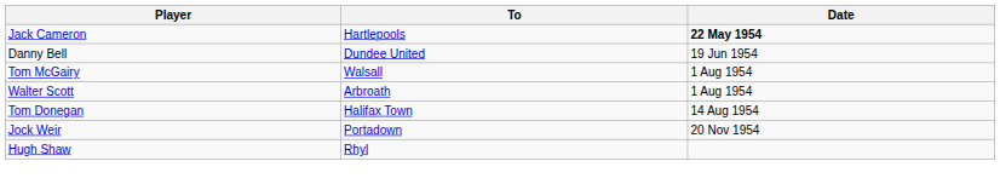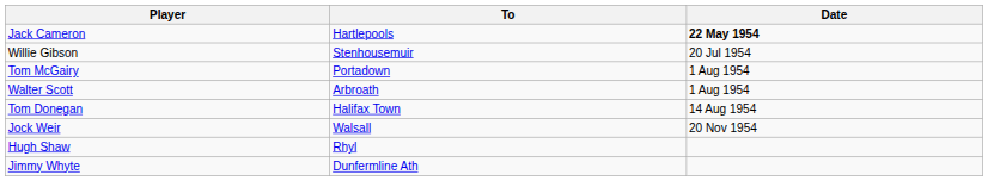 <table class="wikitable" style="text-align:center; font-size:95%;width:98%; text-align:left">
 <tr>
 <th><strong>Player</strong></th>
 <th><strong>To</strong></th>
 <th><strong>Date</strong></th>
 </tr>
 <tr>
 <td> <a href='#'>Jack Cameron</a></td>
 <td> <a href='#'>Hartlepools</a></td>
 <td><strong>22 May 1954</strong></td>
 </tr>
 <tr>
-<td> Danny Bell</td>
-<td> <a href='#'>Dundee United</a></td>
-<td>19 Jun 1954</td>
+<td> Willie Gibson</td>
+<td> <a href='#'>Stenhousemuir</a></td>
+<td>20 Jul 1954</td>
 </tr>
 <tr>
 <td> <a href='#'>Tom McGairy</a></td>
-<td> <a href='#'>Walsall</a></td>
+<td> <a href='#'>Portadown</a></td>
 <td>1 Aug 1954</td>
 </tr>
 <tr>
 <td> <a href='#'>Walter Scott</a></td>
 <td> <a href='#'>Arbroath</a></td>
 <td>1 Aug 1954</td>
 </tr>
 <tr>
 <td> <a href='#'>Tom Donegan</a></td>
 <td> <a href='#'>Halifax Town</a></td>
 <td>14 Aug 1954</td>
 </tr>
 <tr>
 <td> <a href='#'>Jock Weir</a></td>
-<td> <a href='#'>Portadown</a></td>
+<td> <a href='#'>Walsall</a></td>
 <td>20 Nov 1954</td>
 </tr>
 <tr>
 <td> <a href='#'>Hugh Shaw</a></td>
 <td> <a href='#'>Rhyl</a></td>
 <td></td>
 </tr>
+<tr>
+<td> <a href='#'>Jimmy Whyte</a></td>
+<td> <a href='#'>Dunfermline Ath</a></td>
+<td></td>
+</tr>
 </table>
